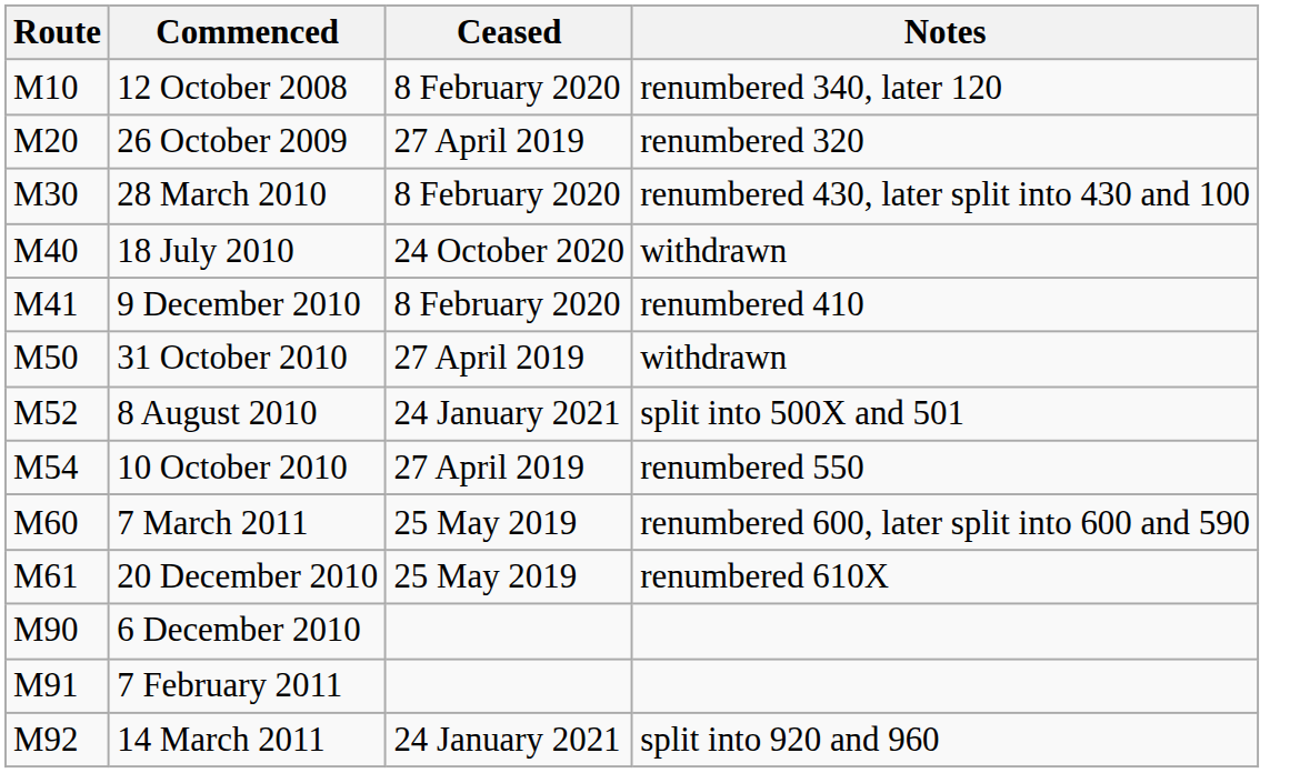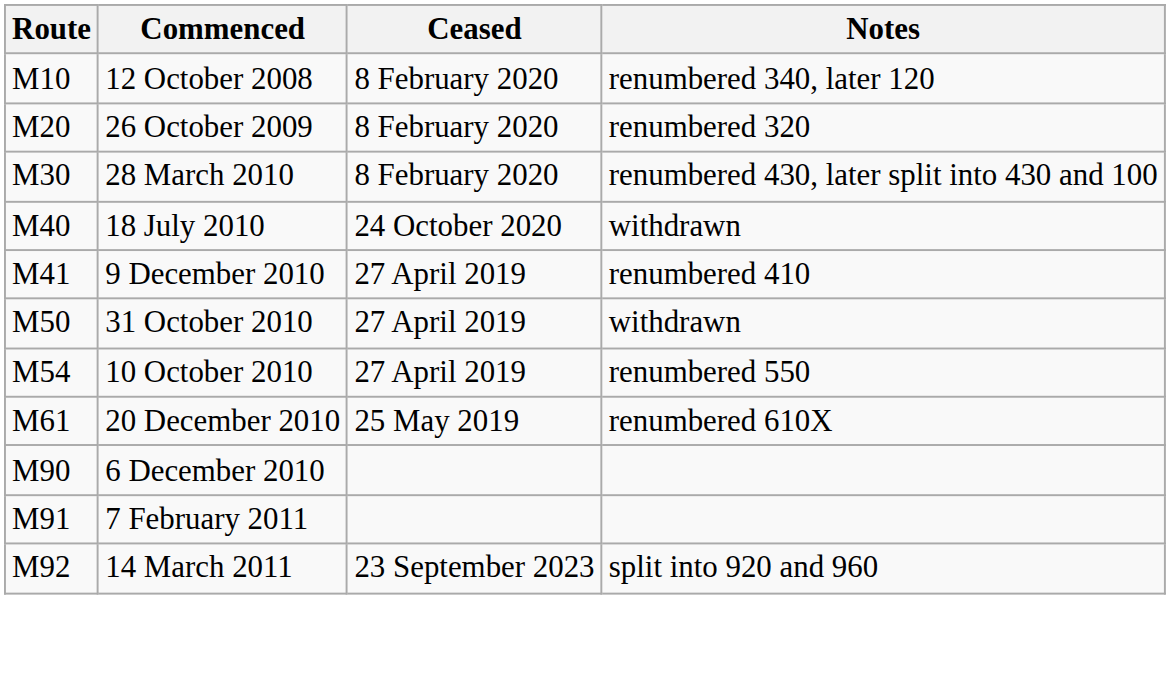 <table class="wikitable sortable">
 <tr>
 <th>Route</th>
 <th>Commenced</th>
 <th>Ceased</th>
 <th>Notes</th>
 </tr>
 <tr>
 <td>M10</td>
 <td>12 October 2008</td>
 <td>8 February 2020</td>
 <td>renumbered 340, later 120</td>
 </tr>
 <tr>
 <td>M20</td>
 <td>26 October 2009</td>
-<td>27 April 2019</td>
+<td>8 February 2020</td>
 <td>renumbered 320</td>
 </tr>
 <tr>
 <td>M30</td>
 <td>28 March 2010</td>
 <td>8 February 2020</td>
 <td>renumbered 430, later split into 430 and 100</td>
 </tr>
 <tr>
 <td>M40</td>
 <td>18 July 2010</td>
 <td>24 October 2020</td>
 <td>withdrawn</td>
 </tr>
 <tr>
 <td>M41</td>
 <td>9 December 2010</td>
-<td>8 February 2020</td>
+<td>27 April 2019</td>
 <td>renumbered 410</td>
 </tr>
 <tr>
 <td>M50</td>
 <td>31 October 2010</td>
 <td>27 April 2019</td>
 <td>withdrawn</td>
 </tr>
 <tr>
-<td>M52</td>
-<td>8 August 2010</td>
-<td>24 January 2021</td>
-<td>split into 500X and 501</td>
-</tr>
-<tr>
 <td>M54</td>
 <td>10 October 2010</td>
 <td>27 April 2019</td>
 <td>renumbered 550</td>
-</tr>
-<tr>
-<td>M60</td>
-<td>7 March 2011</td>
-<td>25 May 2019</td>
-<td>renumbered 600, later split into 600 and 590</td>
 </tr>
 <tr>
 <td>M61</td>
 <td>20 December 2010</td>
 <td>25 May 2019</td>
 <td>renumbered 610X</td>
 </tr>
 <tr>
 <td>M90</td>
 <td>6 December 2010</td>
 <td></td>
 <td></td>
 </tr>
 <tr>
 <td>M91</td>
 <td>7 February 2011</td>
 <td></td>
 <td></td>
 </tr>
 <tr>
 <td>M92</td>
 <td>14 March 2011</td>
-<td>24 January 2021</td>
+<td>23 September 2023</td>
 <td>split into 920 and 960</td>
 </tr>
 </table>
